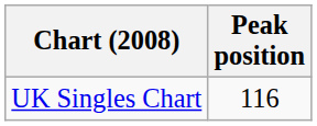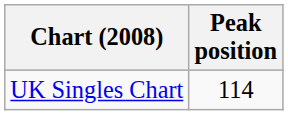 <table class="wikitable">
 <tr>
 <th>Chart (2008)</th>
 <th>Peak<br>position</th>
 </tr>
 <tr>
 <td align="left"><a href='#'>UK Singles Chart</a></td>
-<td style="text-align:center;">116</td>
+<td style="text-align:center;">114</td>
 </tr>
 </table>
